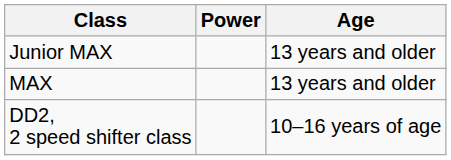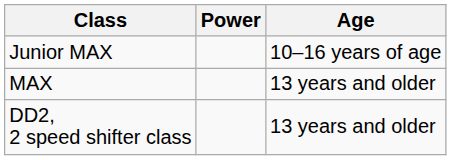 <table class="wikitable sortable">
 <tr>
 <th>Class</th>
 <th>Power</th>
 <th>Age</th>
 </tr>
 <tr>
 <td>Junior MAX</td>
 <td></td>
-<td>13 years and older</td>
+<td>10–16 years of age</td>
 </tr>
 <tr>
 <td>MAX</td>
 <td></td>
 <td>13 years and older</td>
 </tr>
 <tr>
 <td>DD2, <br>2 speed shifter class</td>
 <td></td>
-<td>10–16 years of age</td>
+<td>13 years and older</td>
 </tr>
 </table>
